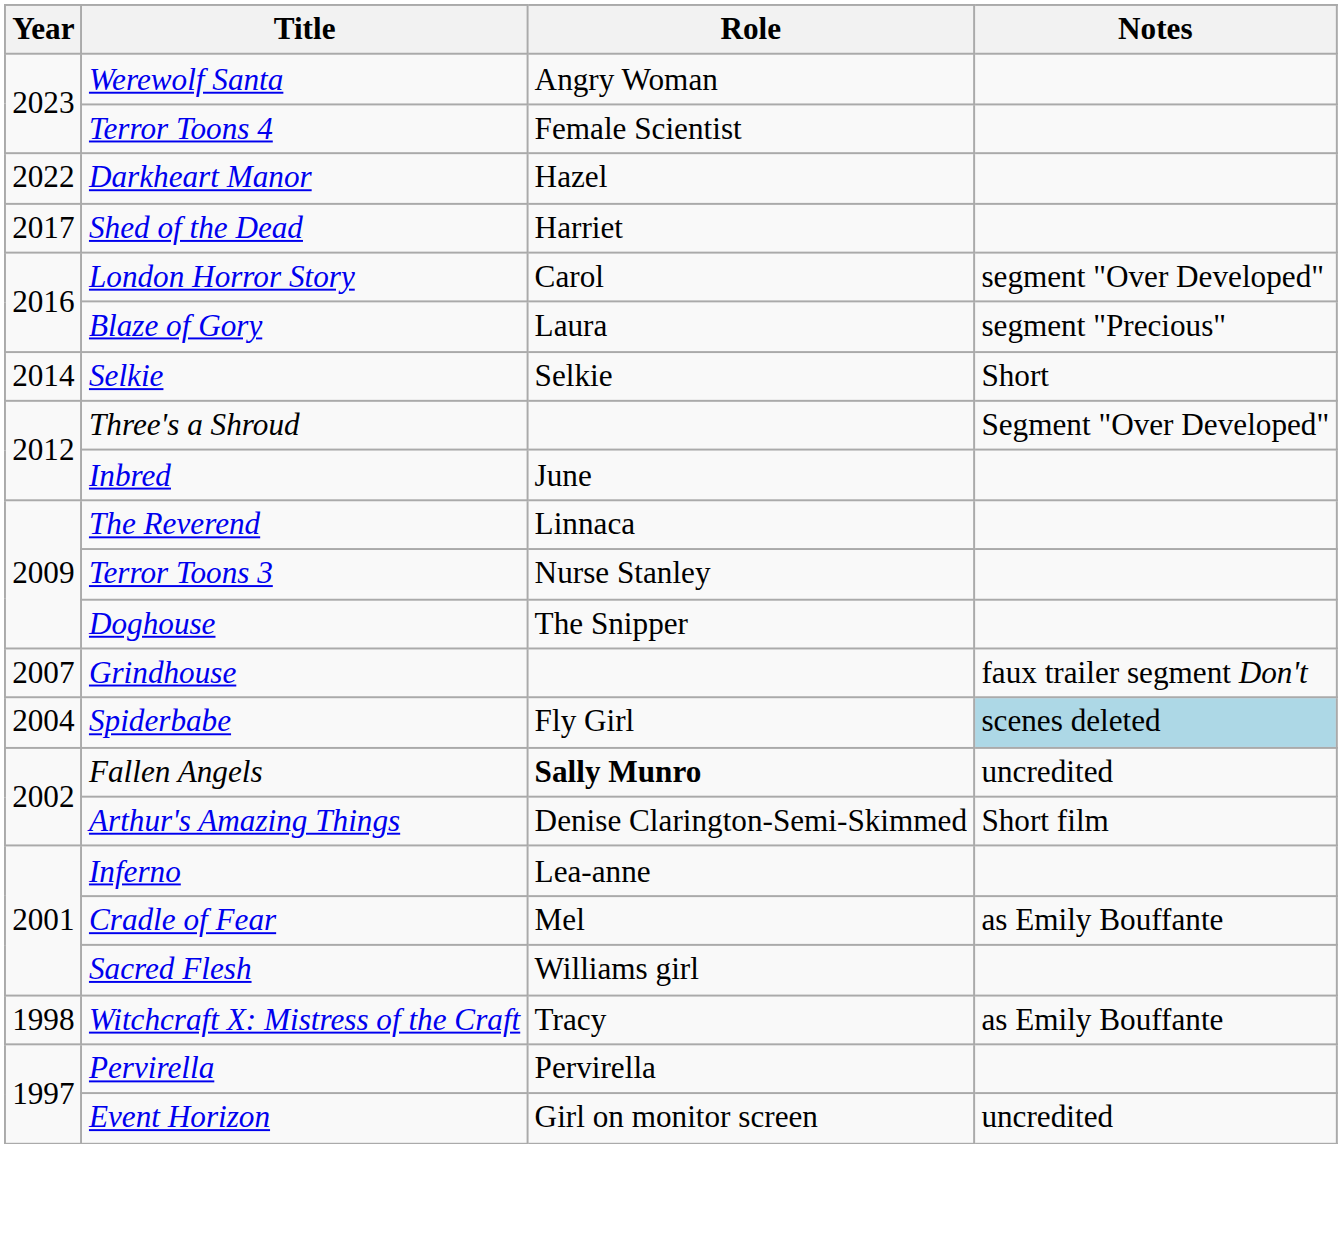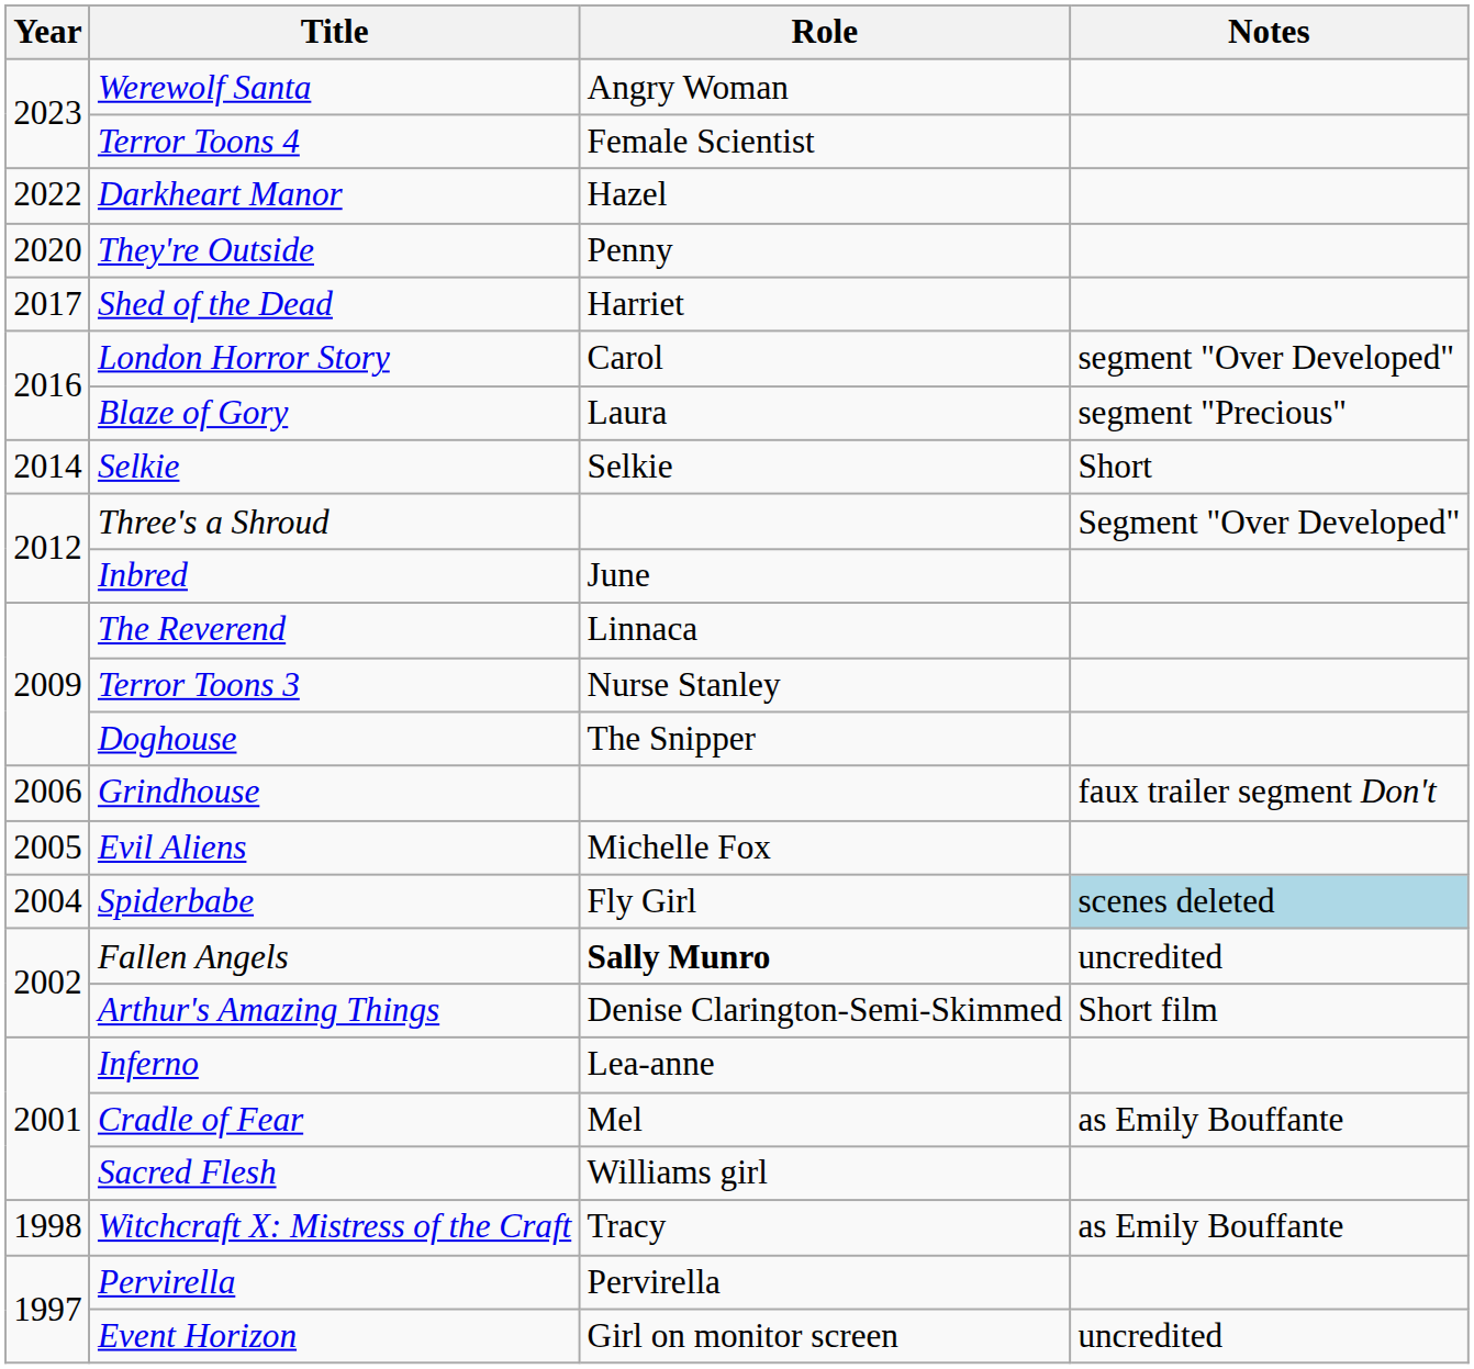 <table class="wikitable sortable" border="1">
 <tr>
 <th>Year</th>
 <th>Title</th>
 <th>Role</th>
 <th>Notes</th>
 </tr>
 <tr>
 <td rowspan=2>2023</td>
 <td><em><a href='#'>Werewolf Santa</a></em></td>
 <td>Angry Woman</td>
 <td></td>
 </tr>
 <tr>
 <td><em><a href='#'>Terror Toons 4</a></em></td>
 <td>Female Scientist</td>
 <td></td>
 </tr>
 <tr>
 <td>2022</td>
 <td><em><a href='#'>Darkheart Manor</a></em></td>
 <td>Hazel</td>
+<td></td>
+</tr>
+<tr>
+<td>2020</td>
+<td><em><a href='#'>They're Outside</a></em></td>
+<td>Penny</td>
 <td></td>
 </tr>
 <tr>
 <td>2017</td>
 <td><em><a href='#'>Shed of the Dead</a></em></td>
 <td>Harriet</td>
 <td></td>
 </tr>
 <tr>
 <td rowspan="2">2016</td>
 <td><em><a href='#'>London Horror Story</a></em></td>
 <td>Carol</td>
 <td>segment "Over Developed"</td>
 </tr>
 <tr>
 <td><em><a href='#'>Blaze of Gory</a></em></td>
 <td>Laura</td>
 <td>segment "Precious"</td>
 </tr>
 <tr>
 <td>2014</td>
 <td><em><a href='#'>Selkie</a></em></td>
 <td>Selkie</td>
 <td>Short</td>
 </tr>
 <tr>
 <td rowspan=2>2012</td>
 <td><em>Three's a Shroud</em></td>
 <td></td>
 <td>Segment "Over Developed"</td>
 </tr>
 <tr>
 <td><em><a href='#'>Inbred</a></em></td>
 <td>June</td>
 <td></td>
 </tr>
 <tr>
 <td rowspan="3">2009</td>
 <td><em><a href='#'>The Reverend</a></em></td>
 <td>Linnaca</td>
 <td></td>
 </tr>
 <tr>
 <td><em><a href='#'>Terror Toons 3</a></em></td>
 <td>Nurse Stanley</td>
 <td></td>
 </tr>
 <tr>
 <td><em><a href='#'>Doghouse</a></em></td>
 <td>The Snipper</td>
 <td></td>
 </tr>
 <tr>
-<td>2007</td>
+<td>2006</td>
 <td><em><a href='#'>Grindhouse</a></em></td>
 <td></td>
 <td>faux trailer segment <em>Don't</em></td>
+</tr>
+<tr>
+<td>2005</td>
+<td><em><a href='#'>Evil Aliens</a></em></td>
+<td>Michelle Fox</td>
+<td></td>
 </tr>
 <tr>
 <td>2004</td>
 <td><em><a href='#'>Spiderbabe</a></em></td>
 <td>Fly Girl</td>
 <td style="background: lightblue;">scenes deleted</td>
 </tr>
 <tr>
 <td rowspan="2">2002</td>
 <td><em>Fallen Angels</em></td>
 <td><strong>Sally Munro</strong></td>
 <td>uncredited</td>
 </tr>
 <tr>
 <td><em><a href='#'>Arthur's Amazing Things</a></em></td>
 <td>Denise Clarington-Semi-Skimmed</td>
 <td>Short film</td>
 </tr>
 <tr>
 <td rowspan="3">2001</td>
 <td><em><a href='#'>Inferno</a></em></td>
 <td>Lea-anne</td>
 <td></td>
 </tr>
 <tr>
 <td><em><a href='#'>Cradle of Fear</a></em></td>
 <td>Mel</td>
 <td>as Emily Bouffante</td>
 </tr>
 <tr>
 <td><em><a href='#'>Sacred Flesh</a></em></td>
 <td>Williams girl</td>
 <td></td>
 </tr>
 <tr>
 <td>1998</td>
 <td><em><a href='#'>Witchcraft X: Mistress of the Craft</a></em></td>
 <td>Tracy</td>
 <td>as Emily Bouffante</td>
 </tr>
 <tr>
 <td rowspan="2">1997</td>
 <td><em><a href='#'>Pervirella</a></em></td>
 <td>Pervirella</td>
 <td></td>
 </tr>
 <tr>
 <td><em><a href='#'>Event Horizon</a></em></td>
 <td>Girl on monitor screen</td>
 <td>uncredited</td>
 </tr>
 </table>
